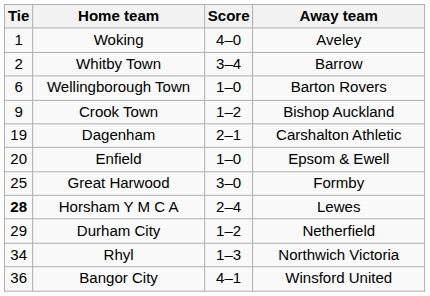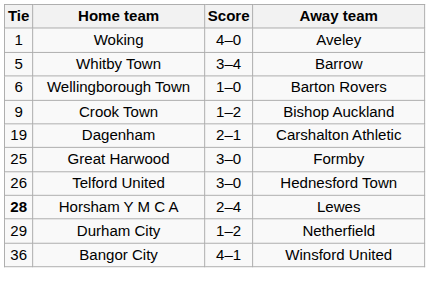 <table class="wikitable" style="text-align:center;">
 <tr>
 <th width=20>Tie</th>
 <th width=175>Home team</th>
 <th width=20>Score</th>
 <th width=175>Away team</th>
 </tr>
 <tr>
 <td>1</td>
 <td>Woking</td>
 <td>4–0</td>
 <td>Aveley</td>
 </tr>
 <tr>
-<td>2</td>
+<td>5</td>
 <td>Whitby Town</td>
 <td>3–4</td>
 <td>Barrow</td>
 </tr>
 <tr>
 <td>6</td>
 <td>Wellingborough Town</td>
 <td>1–0</td>
 <td>Barton Rovers</td>
 </tr>
 <tr>
 <td>9</td>
 <td>Crook Town</td>
 <td>1–2</td>
 <td>Bishop Auckland</td>
 </tr>
 <tr>
 <td>19</td>
 <td>Dagenham</td>
 <td>2–1</td>
 <td>Carshalton Athletic</td>
 </tr>
 <tr>
-<td>20</td>
-<td>Enfield</td>
-<td>1–0</td>
-<td>Epsom & Ewell</td>
-</tr>
-<tr>
 <td>25</td>
 <td>Great Harwood</td>
 <td>3–0</td>
 <td>Formby</td>
+</tr>
+<tr>
+<td>26</td>
+<td>Telford United</td>
+<td>3–0</td>
+<td>Hednesford Town</td>
 </tr>
 <tr>
 <td><strong>28</strong></td>
 <td>Horsham Y M C A</td>
 <td>2–4</td>
 <td>Lewes</td>
 </tr>
 <tr>
 <td>29</td>
 <td>Durham City</td>
 <td>1–2</td>
 <td>Netherfield</td>
 </tr>
 <tr>
-<td>34</td>
-<td>Rhyl</td>
-<td>1–3</td>
-<td>Northwich Victoria</td>
-</tr>
-<tr>
 <td>36</td>
 <td>Bangor City</td>
 <td>4–1</td>
 <td>Winsford United</td>
 </tr>
 </table>
